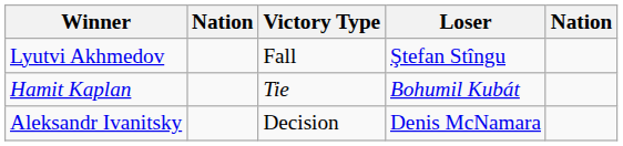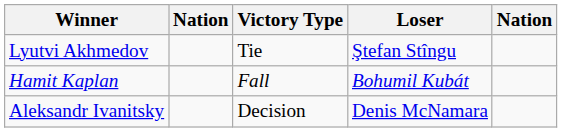 <table class="wikitable sortable" style="text-align:left;">
 <tr>
 <th>Winner</th>
 <th>Nation</th>
 <th>Victory Type</th>
 <th>Loser</th>
 <th>Nation</th>
 </tr>
 <tr>
 <td><a href='#'>Lyutvi Akhmedov</a></td>
 <td></td>
-<td>Fall</td>
+<td>Tie</td>
 <td><a href='#'>Ştefan Stîngu</a></td>
 <td></td>
 </tr>
 <tr style="font-style: italic">
 <td><a href='#'>Hamit Kaplan</a></td>
 <td></td>
-<td>Tie</td>
+<td>Fall</td>
 <td><a href='#'>Bohumil Kubát</a></td>
 <td></td>
 </tr>
 <tr>
 <td><a href='#'>Aleksandr Ivanitsky</a></td>
 <td></td>
 <td>Decision</td>
 <td><a href='#'>Denis McNamara</a></td>
 <td></td>
 </tr>
 </table>
